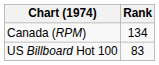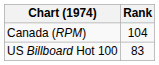 <table class="wikitable sortable">
 <tr>
 <th>Chart (1974)</th>
 <th>Rank</th>
 </tr>
 <tr>
 <td>Canada (<em>RPM</em>)</td>
-<td style="text-align:center;">134</td>
+<td style="text-align:center;">104</td>
 </tr>
 <tr>
 <td>US <em>Billboard</em> Hot 100</td>
 <td style="text-align:center;">83</td>
 </tr>
 </table>
